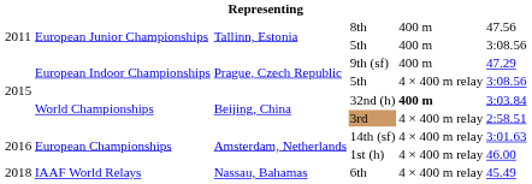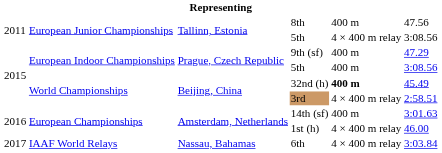 <table>
 <tr>
 <th colspan="6">Representing </th>
 </tr>
 <tr>
 <td rowspan=2>2011</td>
 <td rowspan=2><a href='#'>European Junior Championships</a></td>
 <td rowspan=2><a href='#'>Tallinn, Estonia</a></td>
 <td>8th</td>
 <td>400 m</td>
 <td>47.56</td>
 </tr>
 <tr>
 <td>5th</td>
-<td>400 m</td>
+<td>4 × 400 m relay</td>
 <td>3:08.56</td>
 </tr>
 <tr>
 <td rowspan=4>2015</td>
 <td rowspan=2><a href='#'>European Indoor Championships</a></td>
 <td rowspan=2><a href='#'>Prague, Czech Republic</a></td>
 <td>9th (sf)</td>
 <td>400 m</td>
 <td><a href='#'>47.29</a></td>
 </tr>
 <tr>
 <td>5th</td>
-<td>4 × 400 m relay</td>
+<td>400 m</td>
 <td><a href='#'>3:08.56</a></td>
 </tr>
 <tr>
 <td rowspan=2><a href='#'>World Championships</a></td>
 <td rowspan=2><a href='#'>Beijing, China</a></td>
 <td>32nd (h)</td>
 <td><strong>400 m</strong></td>
-<td><a href='#'>3:03.84</a></td>
+<td><a href='#'>45.49</a></td>
 </tr>
 <tr>
 <td bgcolor=cc9966>3rd</td>
 <td>4 × 400 m relay</td>
 <td><a href='#'>2:58.51</a></td>
 </tr>
 <tr>
 <td rowspan=2>2016</td>
 <td rowspan=2><a href='#'>European Championships</a></td>
 <td rowspan=2><a href='#'>Amsterdam, Netherlands</a></td>
 <td>14th (sf)</td>
-<td>4 × 400 m relay</td>
+<td>400 m</td>
 <td><a href='#'>3:01.63</a></td>
 </tr>
 <tr>
 <td>1st (h)</td>
 <td>4 × 400 m relay</td>
 <td><a href='#'>46.00</a></td>
 </tr>
 <tr>
-<td>2018</td>
+<td>2017</td>
 <td><a href='#'>IAAF World Relays</a></td>
 <td><a href='#'>Nassau, Bahamas</a></td>
 <td>6th</td>
 <td>4 × 400 m relay</td>
-<td><a href='#'>45.49</a></td>
+<td><a href='#'>3:03.84</a></td>
 </tr>
 </table>
